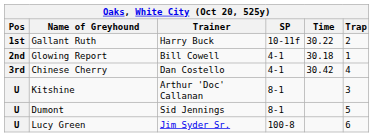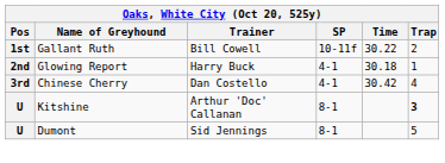 <table class="wikitable">
 <tr>
 <th colspan="6"><a href='#'>Oaks</a>, <a href='#'>White City</a> (Oct 20, 525y)</th>
 </tr>
 <tr>
 <th width=30>Pos</th>
 <th width=180>Name of Greyhound</th>
 <th width=150>Trainer</th>
 <th width=50>SP</th>
 <th width=50>Time</th>
 <th width=30>Trap</th>
 </tr>
 <tr>
 <th>1st</th>
 <td>Gallant Ruth</td>
-<td>Harry Buck</td>
+<td>Bill Cowell</td>
 <td>10-11f</td>
 <td>30.22</td>
 <td>2</td>
 </tr>
 <tr>
 <th>2nd</th>
 <td>Glowing Report</td>
-<td>Bill Cowell</td>
+<td>Harry Buck</td>
 <td>4-1</td>
 <td>30.18</td>
 <td>1</td>
 </tr>
 <tr>
 <th>3rd</th>
 <td>Chinese Cherry</td>
 <td>Dan Costello</td>
 <td>4-1</td>
 <td>30.42</td>
 <td>4</td>
 </tr>
 <tr>
 <th>U</th>
 <td>Kitshine</td>
 <td>Arthur 'Doc' Callanan</td>
 <td>8-1</td>
 <td></td>
-<td>3</td>
+<td><strong>3</strong></td>
 </tr>
 <tr>
 <th>U</th>
 <td>Dumont</td>
 <td>Sid Jennings</td>
 <td>8-1</td>
 <td></td>
 <td>5</td>
 </tr>
-<tr>
-<th>U</th>
-<td>Lucy Green</td>
-<td><a href='#'>Jim Syder Sr.</a></td>
-<td>100-8</td>
-<td></td>
-<td>6</td>
-</tr>
 </table>
